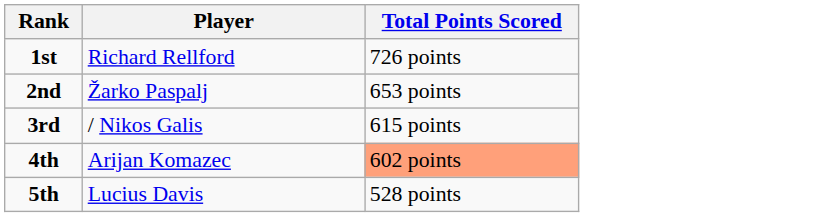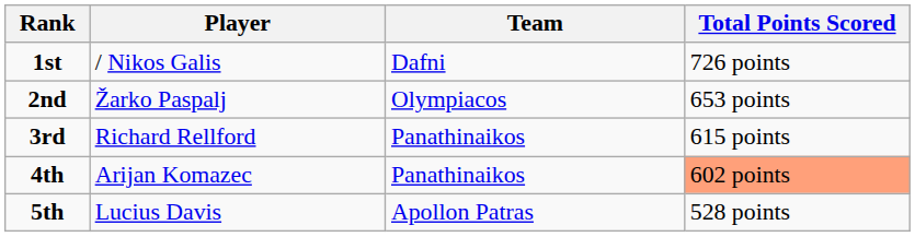 <table class="wikitable sortable">
 <tr>
 <th style="width:50px;">Rank</th>
 <th style="width:200px;">Player</th>
+<th style="width:200px;">Team</th>
 <th style="width:150px;"><a href='#'>Total Points Scored</a></th>
 </tr>
 <tr>
 <td style="text-align:center;"><strong>1st</strong></td>
-<td> <a href='#'>Richard Rellford</a></td>
+<td>/ <a href='#'>Nikos Galis</a></td>
+<td><a href='#'>Dafni</a></td>
 <td>726 points</td>
 </tr>
 <tr>
 <td style="text-align:center;"><strong>2nd</strong></td>
 <td> <a href='#'>Žarko Paspalj</a></td>
+<td><a href='#'>Olympiacos</a></td>
 <td>653 points</td>
 </tr>
 <tr>
 <td style="text-align:center;"><strong>3rd</strong></td>
-<td>/ <a href='#'>Nikos Galis</a></td>
+<td> <a href='#'>Richard Rellford</a></td>
+<td><a href='#'>Panathinaikos</a></td>
 <td>615 points</td>
 </tr>
 <tr>
 <td style="text-align:center;"><strong>4th</strong></td>
 <td> <a href='#'>Arijan Komazec</a></td>
+<td><a href='#'>Panathinaikos</a></td>
 <td style="background: lightsalmon;">602 points</td>
 </tr>
 <tr>
 <td style="text-align:center;"><strong>5th</strong></td>
 <td> <a href='#'>Lucius Davis</a></td>
+<td><a href='#'>Apollon Patras</a></td>
 <td>528 points</td>
 </tr>
 </table>
